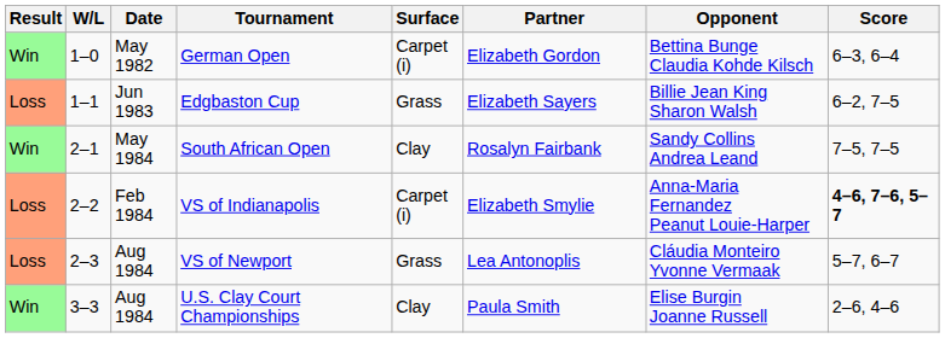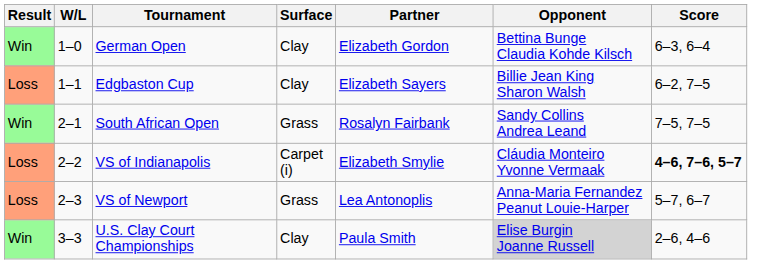 <table class="sortable wikitable">
 <tr>
 <th style="width:40px">Result</th>
 <th style="width:35px" class="unsortable">W/L</th>
-<th style="width:55px">Date</th>
 <th style="width:200px">Tournament</th>
 <th style="width:50px">Surface</th>
 <th style="width:170px">Partner</th>
 <th style="width:170px">Opponent</th>
 <th style="width:100px" class="unsortable">Score</th>
 </tr>
 <tr>
 <td style="background:#98fb98;">Win</td>
 <td>1–0</td>
-<td>May 1982</td>
 <td><a href='#'>German Open</a></td>
-<td>Carpet (i)</td>
+<td>Clay</td>
 <td> <a href='#'>Elizabeth Gordon</a></td>
 <td> <a href='#'>Bettina Bunge</a><br> <a href='#'>Claudia Kohde Kilsch</a></td>
 <td>6–3, 6–4</td>
 </tr>
 <tr>
 <td style="background:#ffa07a;">Loss</td>
 <td>1–1</td>
-<td>Jun 1983</td>
 <td><a href='#'>Edgbaston Cup</a></td>
-<td>Grass</td>
+<td>Clay</td>
 <td> <a href='#'>Elizabeth Sayers</a></td>
 <td> <a href='#'>Billie Jean King</a><br> <a href='#'>Sharon Walsh</a></td>
 <td>6–2, 7–5</td>
 </tr>
 <tr>
 <td style="background:#98fb98;">Win</td>
 <td>2–1</td>
-<td>May 1984</td>
 <td><a href='#'>South African Open</a></td>
-<td>Clay</td>
+<td>Grass</td>
 <td> <a href='#'>Rosalyn Fairbank</a></td>
 <td> <a href='#'>Sandy Collins</a><br> <a href='#'>Andrea Leand</a></td>
 <td>7–5, 7–5</td>
 </tr>
 <tr>
 <td style="background:#ffa07a;">Loss</td>
 <td>2–2</td>
-<td>Feb 1984</td>
 <td><a href='#'>VS of Indianapolis</a></td>
 <td>Carpet (i)</td>
 <td> <a href='#'>Elizabeth Smylie</a></td>
-<td> <a href='#'>Anna-Maria Fernandez</a><br> <a href='#'>Peanut Louie-Harper</a></td>
+<td> <a href='#'>Cláudia Monteiro</a><br> <a href='#'>Yvonne Vermaak</a></td>
 <td><strong>4–6, 7–6, 5–7</strong></td>
 </tr>
 <tr>
 <td style="background:#ffa07a;">Loss</td>
 <td>2–3</td>
-<td>Aug 1984</td>
 <td><a href='#'>VS of Newport</a></td>
 <td>Grass</td>
 <td> <a href='#'>Lea Antonoplis</a></td>
-<td> <a href='#'>Cláudia Monteiro</a><br> <a href='#'>Yvonne Vermaak</a></td>
+<td> <a href='#'>Anna-Maria Fernandez</a><br> <a href='#'>Peanut Louie-Harper</a></td>
 <td>5–7, 6–7</td>
 </tr>
 <tr>
 <td style="background:#98fb98;">Win</td>
 <td>3–3</td>
-<td>Aug 1984</td>
 <td><a href='#'>U.S. Clay Court Championships</a></td>
 <td>Clay</td>
 <td> <a href='#'>Paula Smith</a></td>
-<td> <a href='#'>Elise Burgin</a><br> <a href='#'>Joanne Russell</a></td>
+<td style="background: lightgrey;"> <a href='#'>Elise Burgin</a><br> <a href='#'>Joanne Russell</a></td>
 <td>2–6, 4–6</td>
 </tr>
 </table>
